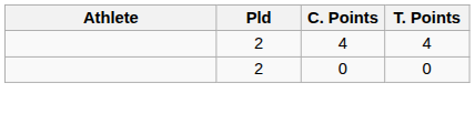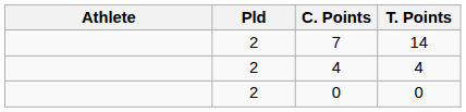 <table class="wikitable" style="text-align:center">
 <tr>
 <th width=200>Athlete</th>
 <th width=75>Pld</th>
 <th width=75>C. Points</th>
 <th width=75>T. Points</th>
+</tr>
+<tr>
+<td style="text-align:left"></td>
+<td>2</td>
+<td>7</td>
+<td>14</td>
 </tr>
 <tr>
 <td style="text-align:left"></td>
 <td>2</td>
 <td>4</td>
 <td>4</td>
 </tr>
 <tr>
 <td style="text-align:left"></td>
 <td>2</td>
 <td>0</td>
 <td>0</td>
 </tr>
 </table>
